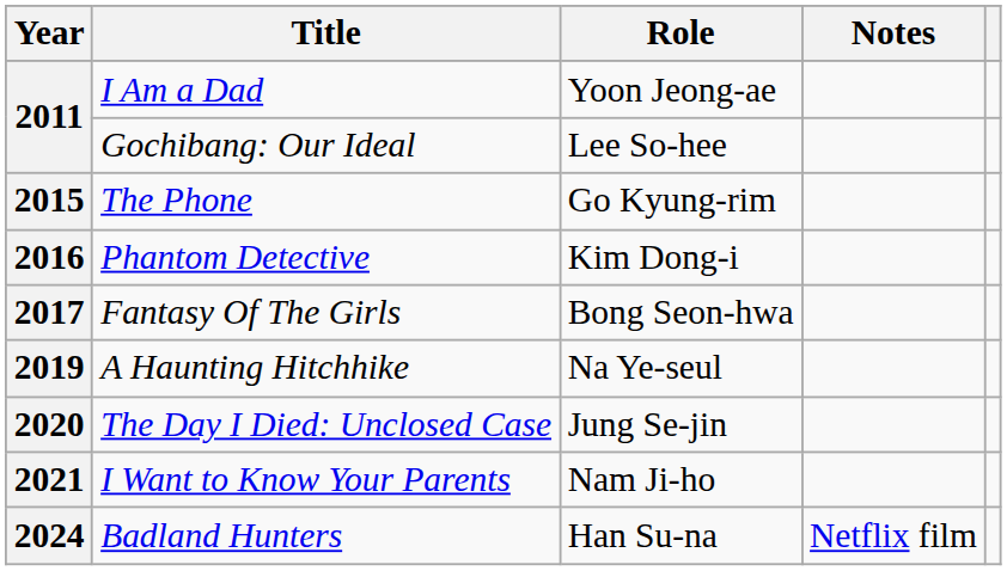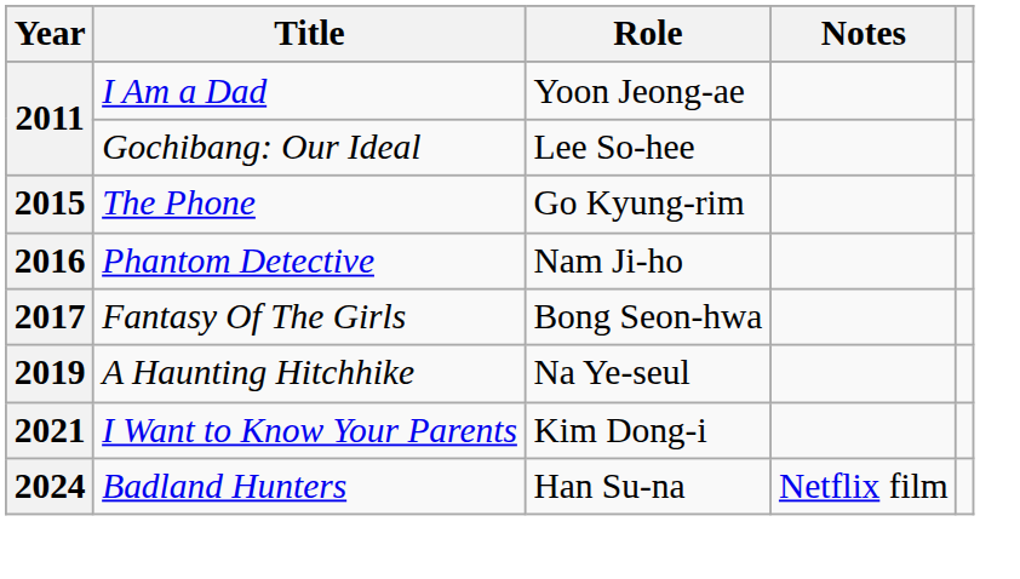 <table class="wikitable plainrowheaders sortable">
 <tr>
 <th scope="colcol">Year</th>
 <th scope="col">Title</th>
 <th scope="col">Role</th>
 <th scope="col">Notes</th>
 <th scope="col" class="unsortable"></th>
 </tr>
 <tr>
 <th scope="row" rowspan="2">2011</th>
 <td><em><a href='#'>I Am a Dad</a></em></td>
 <td>Yoon Jeong-ae</td>
 <td></td>
 <td style="text-align:center"></td>
 </tr>
 <tr>
 <td><em>Gochibang: Our Ideal</em></td>
 <td>Lee So-hee</td>
 <td></td>
 <td style="text-align:center"></td>
 </tr>
 <tr>
 <th scope="row">2015</th>
 <td><em><a href='#'>The Phone</a></em></td>
 <td>Go Kyung-rim</td>
 <td></td>
 <td style="text-align:center"></td>
 </tr>
 <tr>
 <th scope="row">2016</th>
 <td><em><a href='#'>Phantom Detective</a></em></td>
-<td>Kim Dong-i</td>
+<td>Nam Ji-ho</td>
 <td></td>
 <td style="text-align:center"></td>
 </tr>
 <tr>
 <th scope="row">2017</th>
 <td><em>Fantasy Of The Girls</em></td>
 <td>Bong Seon-hwa</td>
 <td></td>
 <td style="text-align:center"></td>
 </tr>
 <tr>
 <th scope="row">2019</th>
 <td><em>A Haunting Hitchhike</em></td>
 <td>Na Ye-seul</td>
 <td></td>
 <td style="text-align:center"></td>
 </tr>
 <tr>
-<th scope="row">2020</th>
-<td><em><a href='#'>The Day I Died: Unclosed Case</a></em></td>
-<td>Jung Se-jin</td>
-<td></td>
-<td style="text-align:center"></td>
-</tr>
-<tr>
 <th scope="row">2021</th>
 <td><em><a href='#'>I Want to Know Your Parents</a></em></td>
-<td>Nam Ji-ho</td>
+<td>Kim Dong-i</td>
 <td></td>
 <td style="text-align:center"></td>
 </tr>
 <tr>
 <th scope="row">2024</th>
 <td><em><a href='#'>Badland Hunters</a></em></td>
 <td>Han Su-na</td>
 <td><a href='#'>Netflix</a> film</td>
 <td style="text-align:center"></td>
 </tr>
 </table>
